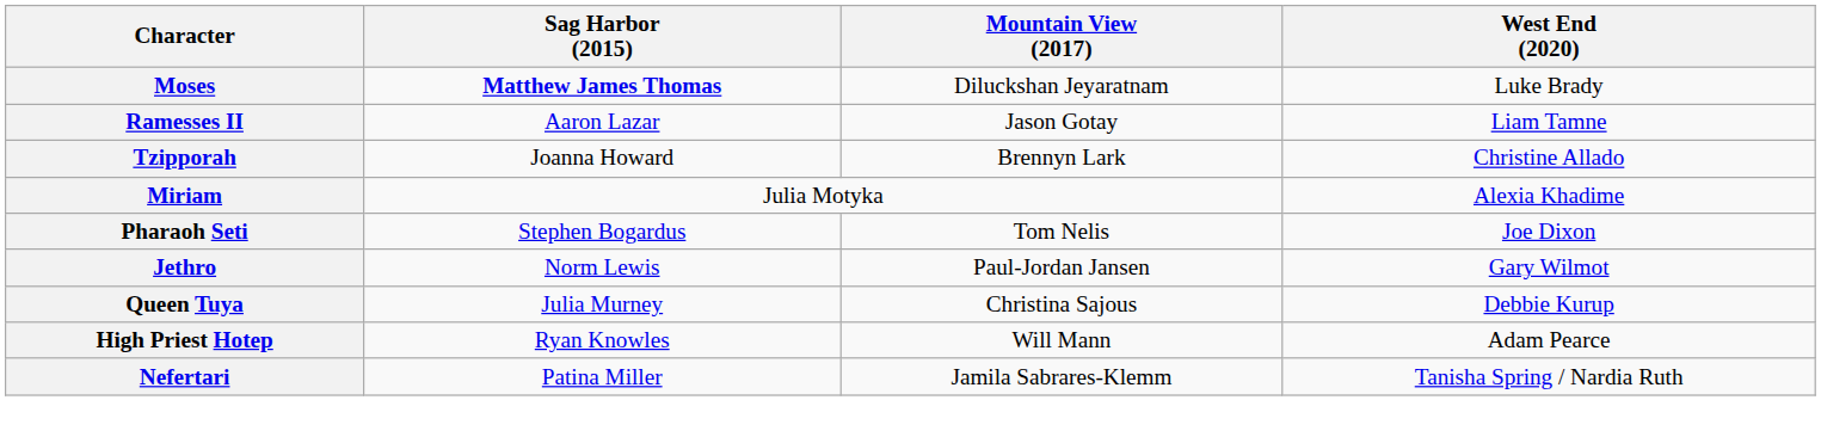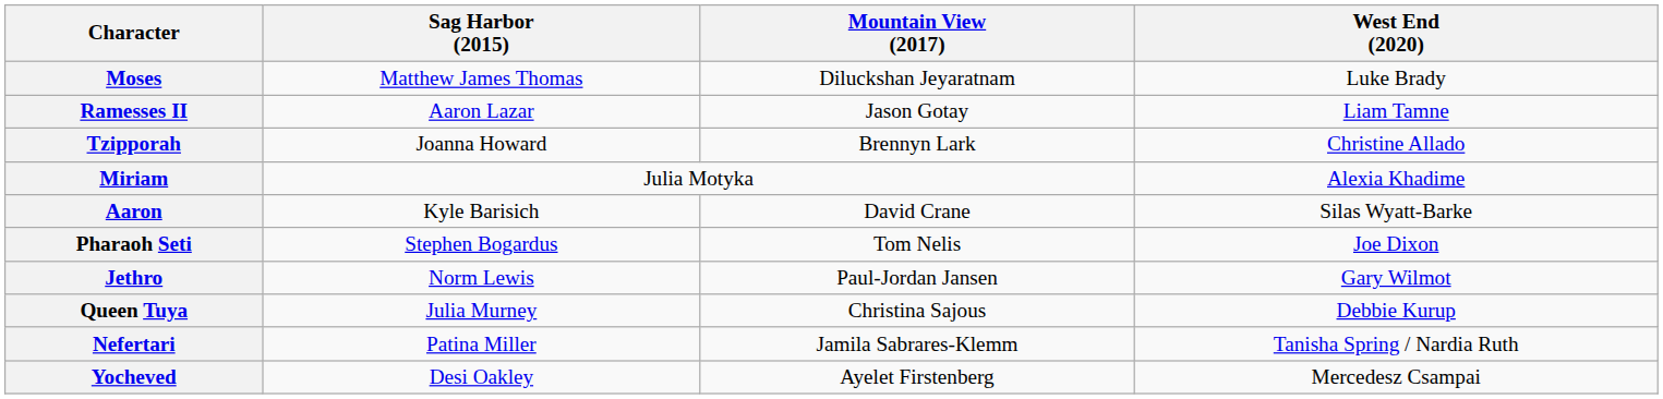 <table class="wikitable" width="100%">
 <tr>
 <th>Character</th>
 <th>Sag Harbor<br>(2015)</th>
 <th><a href='#'>Mountain View</a><br>(2017)</th>
 <th>West End<br>(2020)</th>
 </tr>
 <tr>
 <th><a href='#'>Moses</a></th>
-<td colspan="1" align="center"><strong><a href='#'>Matthew James Thomas</a></strong></td>
+<td colspan="1" align="center"><a href='#'>Matthew James Thomas</a></td>
 <td colspan="1" align="center">Diluckshan Jeyaratnam</td>
 <td colspan="1" align="center">Luke Brady</td>
 </tr>
 <tr>
 <th><a href='#'>Ramesses II</a></th>
 <td colspan="1" align="center"><a href='#'>Aaron Lazar</a></td>
 <td colspan="1" align="center">Jason Gotay</td>
 <td colspan="1" align="center"><a href='#'>Liam Tamne</a></td>
 </tr>
 <tr>
 <th><a href='#'>Tzipporah</a></th>
 <td colspan="1" align="center">Joanna Howard</td>
 <td colspan="1" align="center">Brennyn Lark</td>
 <td colspan="1" align="center"><a href='#'>Christine Allado</a></td>
 </tr>
 <tr>
 <th><a href='#'>Miriam</a></th>
 <td colspan="2" align="center">Julia Motyka</td>
 <td colspan="1" align="center"><a href='#'>Alexia Khadime</a></td>
 </tr>
 <tr>
+<th><a href='#'>Aaron</a></th>
+<td colspan="1" align="center">Kyle Barisich</td>
+<td colspan="1" align="center">David Crane</td>
+<td colspan="1" align="center">Silas Wyatt-Barke</td>
+</tr>
+<tr>
 <th>Pharaoh <a href='#'>Seti</a></th>
 <td colspan="1" align="center"><a href='#'>Stephen Bogardus</a></td>
 <td colspan="1" align="center">Tom Nelis</td>
 <td colspan="1" align="center"><a href='#'>Joe Dixon</a></td>
 </tr>
 <tr>
 <th><a href='#'>Jethro</a></th>
 <td colspan="1" align="center"><a href='#'>Norm Lewis</a></td>
 <td colspan="1" align="center">Paul-Jordan Jansen</td>
 <td colspan="1" align="center"><a href='#'>Gary Wilmot</a></td>
 </tr>
 <tr>
 <th>Queen <a href='#'>Tuya</a></th>
 <td colspan="1" align="center"><a href='#'>Julia Murney</a></td>
 <td colspan="1" align="center">Christina Sajous</td>
 <td colspan="1" align="center"><a href='#'>Debbie Kurup</a></td>
 </tr>
 <tr>
-<th>High Priest <a href='#'>Hotep</a></th>
-<td colspan="1" align="center"><a href='#'>Ryan Knowles</a></td>
-<td colspan="1" align="center">Will Mann</td>
-<td colspan="1" align="center">Adam Pearce</td>
-</tr>
-<tr>
 <th><a href='#'>Nefertari</a></th>
 <td colspan="1" align="center"><a href='#'>Patina Miller</a></td>
 <td colspan="1" align="center">Jamila Sabrares-Klemm</td>
 <td colspan="1" align="center"><a href='#'>Tanisha Spring</a> / Nardia Ruth</td>
 </tr>
+<tr>
+<th><a href='#'>Yocheved</a></th>
+<td colspan="1" align="center"><a href='#'>Desi Oakley</a></td>
+<td colspan="1" align="center">Ayelet Firstenberg</td>
+<td colspan="1" align="center">Mercedesz Csampai </td>
+</tr>
 </table>
